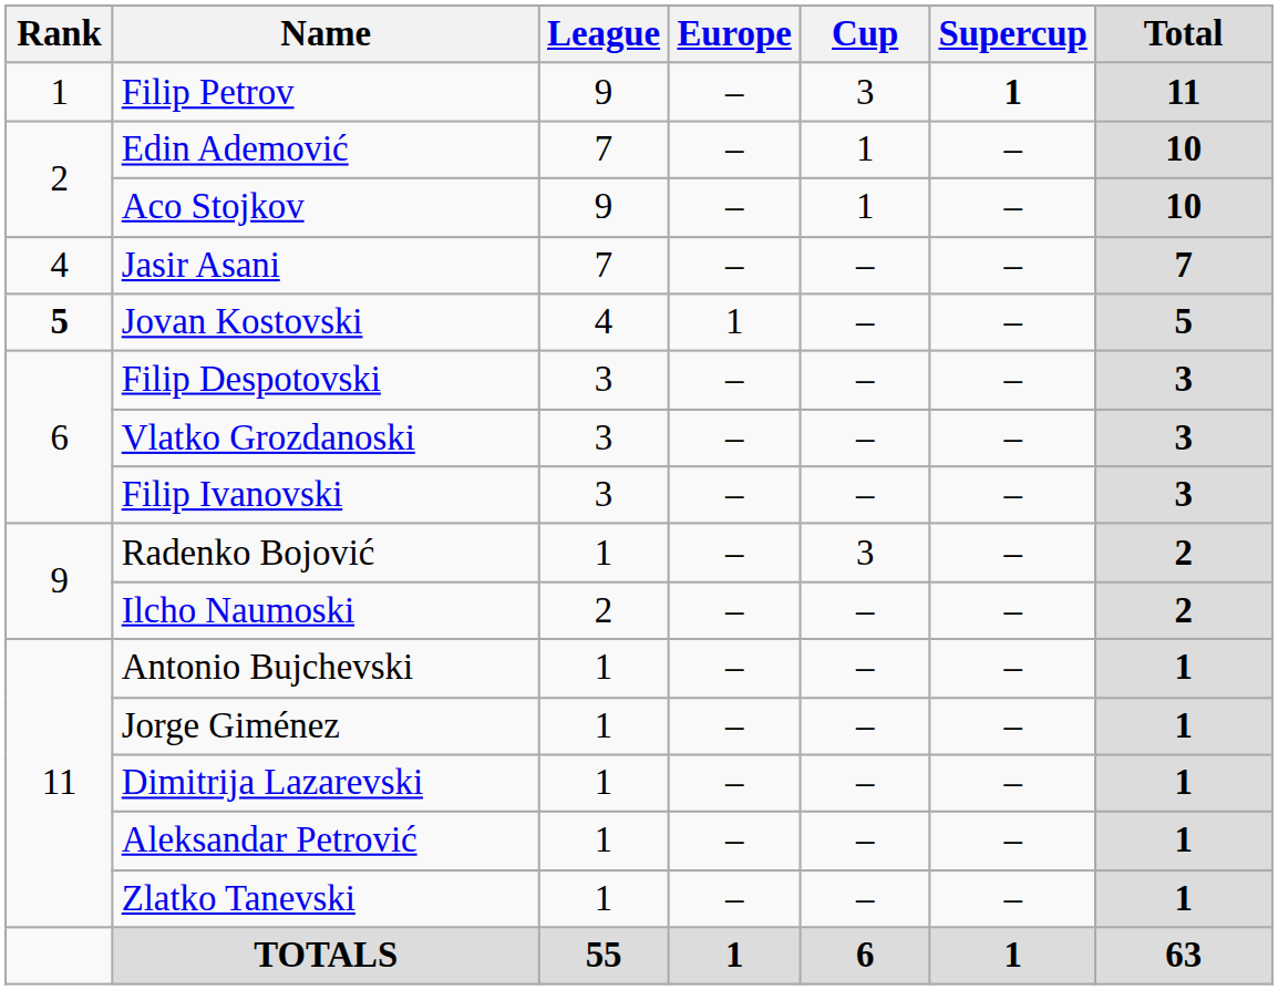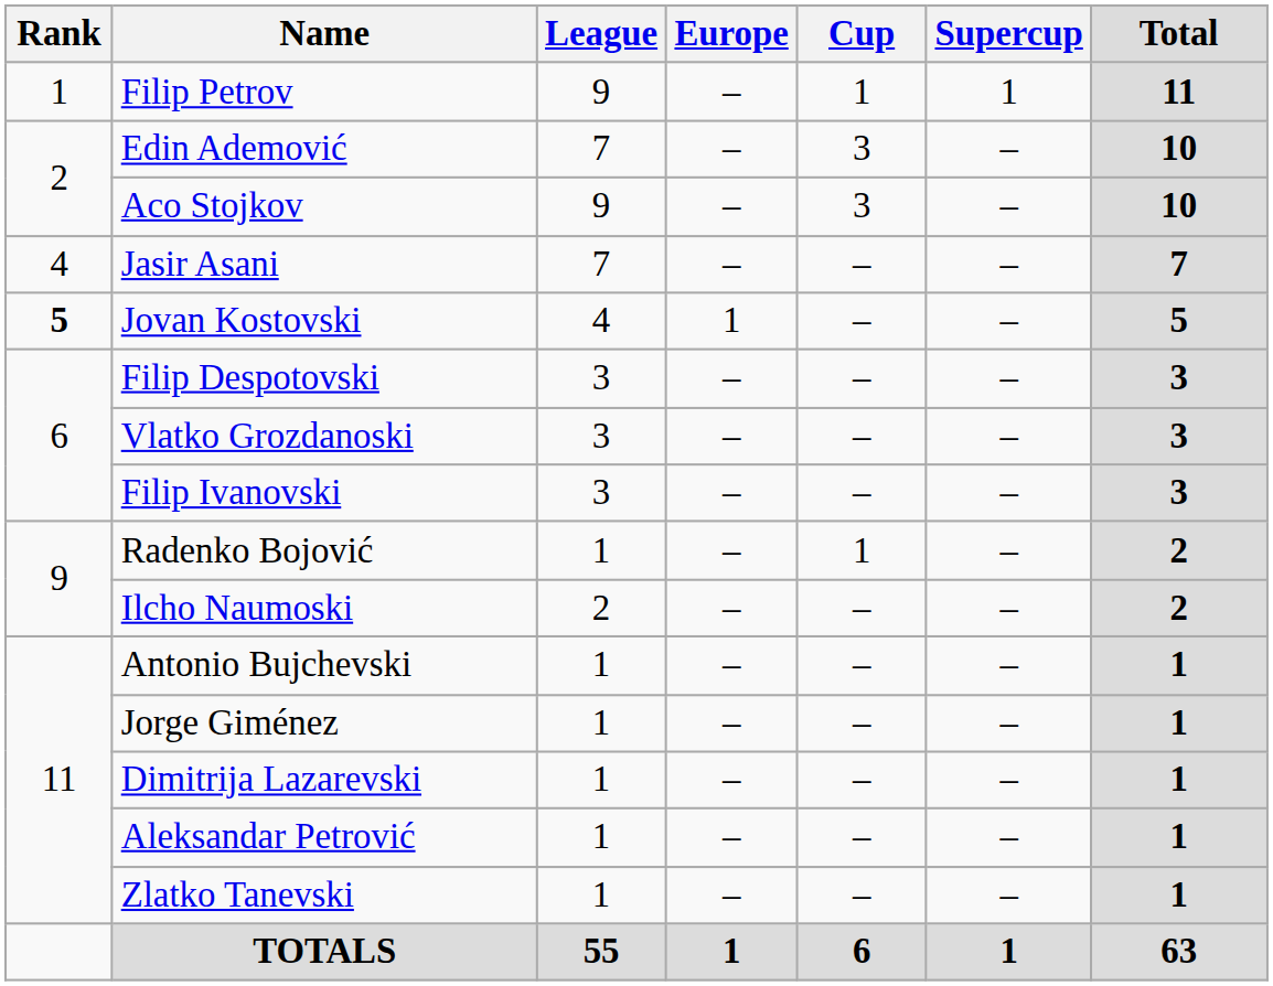 <table class="wikitable" style="text-align: center;">
 <tr>
 <th width=40>Rank</th>
 <th width=180>Name</th>
 <th width=50><a href='#'>League</a></th>
 <th width=50><a href='#'>Europe</a></th>
 <th width=50><a href='#'>Cup</a></th>
 <th width=50><a href='#'>Supercup</a></th>
 <th width=70 style="background: #DCDCDC">Total</th>
 </tr>
 <tr>
 <td rowspan=1>1</td>
 <td style="text-align:left;"> <a href='#'>Filip Petrov</a></td>
 <td>9</td>
 <td>–</td>
-<td>3</td>
-<td><strong>1</strong></td>
+<td>1</td>
+<td>1</td>
 <th style="background: #DCDCDC"><strong>11</strong></th>
 </tr>
 <tr>
 <td rowspan=2>2</td>
 <td style="text-align:left;"> <a href='#'>Edin Ademović</a></td>
 <td>7</td>
 <td>–</td>
-<td>1</td>
+<td>3</td>
 <td>–</td>
 <th style="background: #DCDCDC"><strong>10</strong></th>
 </tr>
 <tr>
 <td style="text-align:left;"> <a href='#'>Aco Stojkov</a></td>
 <td>9</td>
 <td>–</td>
-<td>1</td>
+<td>3</td>
 <td>–</td>
 <th style="background: #DCDCDC"><strong>10</strong></th>
 </tr>
 <tr>
 <td rowspan=1>4</td>
 <td style="text-align:left;"> <a href='#'>Jasir Asani</a></td>
 <td>7</td>
 <td>–</td>
 <td>–</td>
 <td>–</td>
 <th style="background: #DCDCDC"><strong>7</strong></th>
 </tr>
 <tr>
 <td rowspan=1><strong>5</strong></td>
 <td style="text-align:left;"> <a href='#'>Jovan Kostovski</a></td>
 <td>4</td>
 <td>1</td>
 <td>–</td>
 <td>–</td>
 <th style="background: #DCDCDC"><strong>5</strong></th>
 </tr>
 <tr>
 <td rowspan=3>6</td>
 <td style="text-align:left;"> <a href='#'>Filip Despotovski</a></td>
 <td>3</td>
 <td>–</td>
 <td>–</td>
 <td>–</td>
 <th style="background: #DCDCDC"><strong>3</strong></th>
 </tr>
 <tr>
 <td style="text-align:left;"> <a href='#'>Vlatko Grozdanoski</a></td>
 <td>3</td>
 <td>–</td>
 <td>–</td>
 <td>–</td>
 <th style="background: #DCDCDC"><strong>3</strong></th>
 </tr>
 <tr>
 <td style="text-align:left;"> <a href='#'>Filip Ivanovski</a></td>
 <td>3</td>
 <td>–</td>
 <td>–</td>
 <td>–</td>
 <th style="background: #DCDCDC"><strong>3</strong></th>
 </tr>
 <tr>
 <td rowspan=2>9</td>
 <td style="text-align:left;"> Radenko Bojović</td>
 <td>1</td>
 <td>–</td>
-<td>3</td>
+<td>1</td>
 <td>–</td>
 <th style="background: #DCDCDC"><strong>2</strong></th>
 </tr>
 <tr>
 <td style="text-align:left;"> <a href='#'>Ilcho Naumoski</a></td>
 <td>2</td>
 <td>–</td>
 <td>–</td>
 <td>–</td>
 <th style="background: #DCDCDC"><strong>2</strong></th>
 </tr>
 <tr>
 <td rowspan=5>11</td>
 <td style="text-align:left;"> Antonio Bujchevski</td>
 <td>1</td>
 <td>–</td>
 <td>–</td>
 <td>–</td>
 <th style="background: #DCDCDC"><strong>1</strong></th>
 </tr>
 <tr>
 <td style="text-align:left;"> Jorge Giménez</td>
 <td>1</td>
 <td>–</td>
 <td>–</td>
 <td>–</td>
 <th style="background: #DCDCDC"><strong>1</strong></th>
 </tr>
 <tr>
 <td style="text-align:left;"> <a href='#'>Dimitrija Lazarevski</a></td>
 <td>1</td>
 <td>–</td>
 <td>–</td>
 <td>–</td>
 <th style="background: #DCDCDC"><strong>1</strong></th>
 </tr>
 <tr>
 <td style="text-align:left;"> <a href='#'>Aleksandar Petrović</a></td>
 <td>1</td>
 <td>–</td>
 <td>–</td>
 <td>–</td>
 <th style="background: #DCDCDC"><strong>1</strong></th>
 </tr>
 <tr>
 <td style="text-align:left;"> <a href='#'>Zlatko Tanevski</a></td>
 <td>1</td>
 <td>–</td>
 <td>–</td>
 <td>–</td>
 <th style="background: #DCDCDC"><strong>1</strong></th>
 </tr>
 <tr>
 <td></td>
 <th style="background: #DCDCDC"><strong>TOTALS</strong></th>
 <th style="background: #DCDCDC"><strong>55</strong></th>
 <th style="background: #DCDCDC"><strong>1</strong></th>
 <th style="background: #DCDCDC"><strong>6</strong></th>
 <th style="background: #DCDCDC"><strong>1</strong></th>
 <th style="background: #DCDCDC"><strong>63</strong></th>
 </tr>
 </table>
